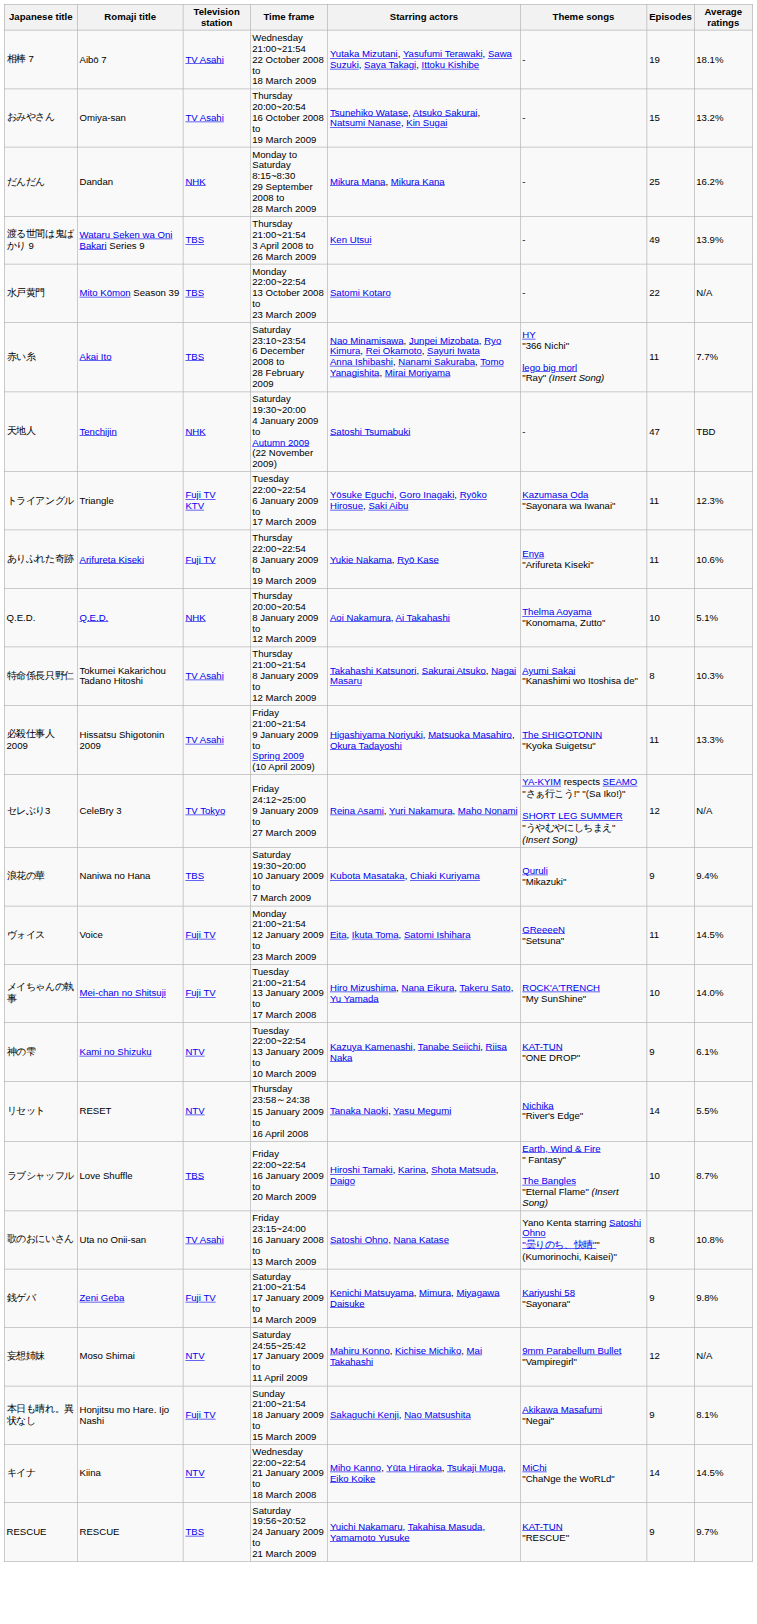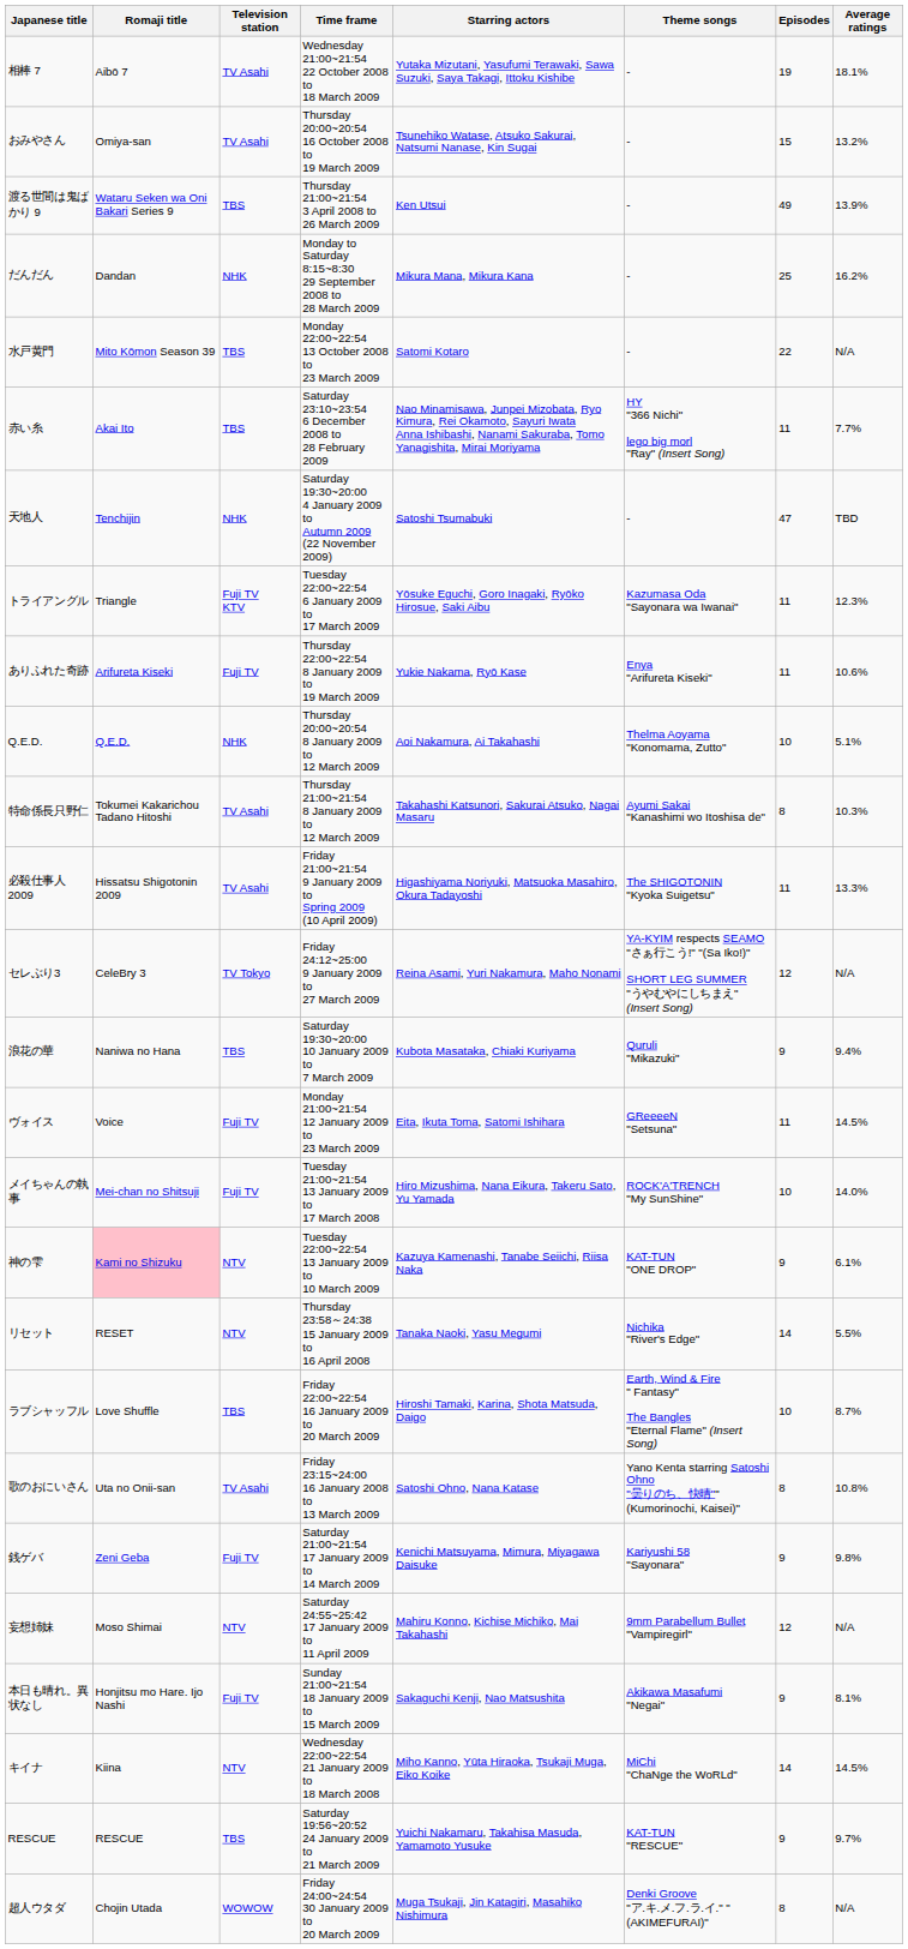 <table class="wikitable">
 <tr>
 <th align="left">Japanese title</th>
 <th align="left">Romaji title</th>
 <th align="left">Television station</th>
 <th align="left">Time frame</th>
 <th align="left">Starring actors</th>
 <th align="left">Theme songs</th>
 <th align="left">Episodes</th>
 <th align="left">Average ratings</th>
 </tr>
 <tr>
 <td align="left">相棒 7</td>
 <td align="left">Aibō 7</td>
 <td align="left"><a href='#'>TV Asahi</a></td>
 <td align="left">Wednesday <br>21:00~21:54<br>22 October 2008 to<br> 18 March 2009</td>
 <td align="left"><a href='#'>Yutaka Mizutani</a>, <a href='#'>Yasufumi Terawaki</a>, <a href='#'>Sawa Suzuki</a>, <a href='#'>Saya Takagi</a>, <a href='#'>Ittoku Kishibe</a></td>
 <td align="left">-</td>
 <td align="left">19</td>
 <td align="left">18.1%</td>
 </tr>
 <tr>
 <td align="left">おみやさん</td>
 <td align="left">Omiya-san</td>
 <td align="left"><a href='#'>TV Asahi</a></td>
 <td align="left">Thursday <br>20:00~20:54<br>16 October 2008 to<br> 19 March 2009</td>
 <td align="left"><a href='#'>Tsunehiko Watase</a>, <a href='#'>Atsuko Sakurai</a>, <a href='#'>Natsumi Nanase</a>, <a href='#'>Kin Sugai</a></td>
 <td align="left">-</td>
 <td align="left">15</td>
 <td align="left">13.2%</td>
 </tr>
 <tr>
+<td align="left">渡る世間は鬼ばかり 9</td>
+<td align="left"><a href='#'>Wataru Seken wa Oni Bakari</a> Series 9</td>
+<td align="left"><a href='#'>TBS</a></td>
+<td align="left">Thursday <br>21:00~21:54<br>3 April 2008 to<br> 26 March 2009</td>
+<td align="left"><a href='#'>Ken Utsui</a></td>
+<td align="left">-</td>
+<td align="left">49</td>
+<td align="left">13.9%</td>
+</tr>
+<tr>
 <td align="left">だんだん</td>
 <td align="left">Dandan</td>
 <td align="left"><a href='#'>NHK</a></td>
 <td align="left">Monday to<br> Saturday <br>8:15~8:30<br>29 September 2008 to<br> 28 March 2009</td>
 <td align="left"><a href='#'>Mikura Mana</a>, <a href='#'>Mikura Kana</a></td>
 <td align="left">-</td>
 <td align="left">25</td>
 <td align="left">16.2%</td>
-</tr>
-<tr>
-<td align="left">渡る世間は鬼ばかり 9</td>
-<td align="left"><a href='#'>Wataru Seken wa Oni Bakari</a> Series 9</td>
-<td align="left"><a href='#'>TBS</a></td>
-<td align="left">Thursday <br>21:00~21:54<br>3 April 2008 to<br> 26 March 2009</td>
-<td align="left"><a href='#'>Ken Utsui</a></td>
-<td align="left">-</td>
-<td align="left">49</td>
-<td align="left">13.9%</td>
 </tr>
 <tr>
 <td align="left">水戸黄門</td>
 <td align="left"><a href='#'>Mito Kōmon</a> Season 39</td>
 <td align="left"><a href='#'>TBS</a></td>
 <td align="left">Monday <br>22:00~22:54<br>13 October 2008 to<br> 23 March 2009</td>
 <td align="left"><a href='#'>Satomi Kotaro</a></td>
 <td align="left">-</td>
 <td align="left">22</td>
 <td align="left">N/A</td>
 </tr>
 <tr>
 <td align="left">赤い糸</td>
 <td align="left"><a href='#'>Akai Ito</a></td>
 <td align="left"><a href='#'>TBS</a></td>
 <td align="left">Saturday <br>23:10~23:54<br>6 December 2008 to<br> 28 February 2009</td>
 <td align="left"><a href='#'>Nao Minamisawa</a>, <a href='#'>Junpei Mizobata</a>, <a href='#'>Ryo Kimura</a>, <a href='#'>Rei Okamoto</a>, <a href='#'>Sayuri Iwata</a><br> <a href='#'>Anna Ishibashi</a>, <a href='#'>Nanami Sakuraba</a>, <a href='#'>Tomo Yanagishita</a>, <a href='#'>Mirai Moriyama</a></td>
 <td align="left"><a href='#'>HY</a><br>"366 Nichi"<br><br><a href='#'>lego big morl</a><br>"Ray" <em>(Insert Song)</em></td>
 <td align="left">11</td>
 <td align="left">7.7%</td>
 </tr>
 <tr>
 <td align="left">天地人</td>
 <td align="left"><a href='#'>Tenchijin</a></td>
 <td align="left"><a href='#'>NHK</a></td>
 <td align="left">Saturday <br>19:30~20:00<br>4 January 2009 to<br> <a href='#'>Autumn 2009</a><br>(22 November 2009)</td>
 <td align="left"><a href='#'>Satoshi Tsumabuki</a></td>
 <td align="left">-</td>
 <td align="left">47</td>
 <td align="left">TBD</td>
 </tr>
 <tr>
 <td align="left">トライアングル</td>
 <td align="left">Triangle</td>
 <td align="left"><a href='#'>Fuji TV</a><br><a href='#'>KTV</a></td>
 <td align="left">Tuesday <br>22:00~22:54<br>6 January 2009 to<br> 17 March 2009</td>
 <td align="left"><a href='#'>Yōsuke Eguchi</a>, <a href='#'>Goro Inagaki</a>, <a href='#'>Ryōko Hirosue</a>, <a href='#'>Saki Aibu</a></td>
 <td align="left"><a href='#'>Kazumasa Oda</a><br>"Sayonara wa Iwanai"</td>
 <td align="left">11</td>
 <td align="left">12.3%</td>
 </tr>
 <tr>
 <td align="left">ありふれた奇跡</td>
 <td align="left"><a href='#'>Arifureta Kiseki</a></td>
 <td align="left"><a href='#'>Fuji TV</a></td>
 <td align="left">Thursday <br>22:00~22:54<br>8 January 2009 to<br> 19 March 2009</td>
 <td align="left"><a href='#'>Yukie Nakama</a>, <a href='#'>Ryō Kase</a></td>
 <td align="left"><a href='#'>Enya</a><br>"Arifureta Kiseki"</td>
 <td align="left">11</td>
 <td align="left">10.6%</td>
 </tr>
 <tr>
 <td align="left">Q.E.D.</td>
 <td align="left"><a href='#'>Q.E.D.</a></td>
 <td align="left"><a href='#'>NHK</a></td>
 <td align="left">Thursday <br>20:00~20:54<br>8 January 2009 to<br> 12 March 2009</td>
 <td align="left"><a href='#'>Aoi Nakamura</a>, <a href='#'>Ai Takahashi</a></td>
 <td align="left"><a href='#'>Thelma Aoyama</a><br>"Konomama, Zutto"</td>
 <td align="left">10</td>
 <td align="left">5.1%</td>
 </tr>
 <tr>
 <td align="left">特命係長只野仁</td>
 <td align="left">Tokumei Kakarichou Tadano Hitoshi</td>
 <td align="left"><a href='#'>TV Asahi</a></td>
 <td align="left">Thursday <br>21:00~21:54<br>8 January 2009 to<br> 12 March 2009</td>
 <td align="left"><a href='#'>Takahashi Katsunori</a>, <a href='#'>Sakurai Atsuko</a>, <a href='#'>Nagai Masaru</a></td>
 <td align="left"><a href='#'>Ayumi Sakai</a><br>"Kanashimi wo Itoshisa de"</td>
 <td align="left">8</td>
 <td align="left">10.3%</td>
 </tr>
 <tr>
 <td align="left">必殺仕事人2009</td>
 <td align="left">Hissatsu Shigotonin 2009</td>
 <td align="left"><a href='#'>TV Asahi</a></td>
 <td align="left">Friday <br>21:00~21:54<br>9 January 2009 to<br> <a href='#'>Spring 2009</a><br>(10 April 2009)</td>
 <td align="left"><a href='#'>Higashiyama Noriyuki</a>, <a href='#'>Matsuoka Masahiro</a>, <a href='#'>Okura Tadayoshi</a></td>
 <td align="left"><a href='#'>The SHIGOTONIN</a><br>"Kyoka Suigetsu"</td>
 <td align="left">11</td>
 <td align="left">13.3%</td>
 </tr>
 <tr>
 <td align="left">セレぶり3</td>
 <td align="left">CeleBry 3</td>
 <td align="left"><a href='#'>TV Tokyo</a></td>
 <td align="left">Friday <br>24:12~25:00<br>9 January 2009 to<br> 27 March 2009</td>
 <td align="left"><a href='#'>Reina Asami</a>, <a href='#'>Yuri Nakamura</a>, <a href='#'>Maho Nonami</a></td>
 <td align="left"><a href='#'>YA-KYIM</a> respects <a href='#'>SEAMO</a><br>"さぁ行こう!" "(Sa Iko!)"<br><br><a href='#'>SHORT LEG SUMMER</a><br>"うやむやにしちまえ" <em>(Insert Song)</em></td>
 <td align="left">12</td>
 <td align="left">N/A</td>
 </tr>
 <tr>
 <td align="left">浪花の華</td>
 <td align="left">Naniwa no Hana</td>
 <td align="left"><a href='#'>TBS</a></td>
 <td align="left">Saturday <br>19:30~20:00<br>10 January 2009 to<br> 7 March 2009</td>
 <td align="left"><a href='#'>Kubota Masataka</a>, <a href='#'>Chiaki Kuriyama</a></td>
 <td align="left"><a href='#'>Quruli</a><br>"Mikazuki"</td>
 <td align="left">9</td>
 <td align="left">9.4%</td>
 </tr>
 <tr>
 <td align="left">ヴォイス</td>
 <td align="left">Voice</td>
 <td align="left"><a href='#'>Fuji TV</a></td>
 <td align="left">Monday <br>21:00~21:54<br>12 January 2009 to<br> 23 March 2009</td>
 <td align="left"><a href='#'>Eita</a>, <a href='#'>Ikuta Toma</a>, <a href='#'>Satomi Ishihara</a></td>
 <td align="left"><a href='#'>GReeeeN</a><br>"Setsuna"</td>
 <td align="left">11</td>
 <td align="left">14.5%</td>
 </tr>
 <tr>
 <td align="left">メイちゃんの執事</td>
 <td align="left"><a href='#'>Mei-chan no Shitsuji</a></td>
 <td align="left"><a href='#'>Fuji TV</a></td>
 <td align="left">Tuesday <br>21:00~21:54<br>13 January 2009 to<br> 17 March 2008</td>
 <td align="left"><a href='#'>Hiro Mizushima</a>, <a href='#'>Nana Eikura</a>, <a href='#'>Takeru Sato</a>, <a href='#'>Yu Yamada</a></td>
 <td align="left"><a href='#'>ROCK'A'TRENCH</a><br>"My SunShine"</td>
 <td align="left">10</td>
 <td align="left">14.0%</td>
 </tr>
 <tr>
 <td align="left">神の雫</td>
-<td align="left"><a href='#'>Kami no Shizuku</a></td>
+<td align="left" style="background: pink;"><a href='#'>Kami no Shizuku</a></td>
 <td align="left"><a href='#'>NTV</a></td>
 <td align="left">Tuesday <br>22:00~22:54<br>13 January 2009 to<br> 10 March 2009</td>
 <td align="left"><a href='#'>Kazuya Kamenashi</a>, <a href='#'>Tanabe Seiichi</a>, <a href='#'>Riisa Naka</a></td>
 <td align="left"><a href='#'>KAT-TUN</a><br>"ONE DROP"</td>
 <td align="left">9</td>
 <td align="left">6.1%</td>
 </tr>
 <tr>
 <td align="left">リセット</td>
 <td align="left">RESET</td>
 <td align="left"><a href='#'>NTV</a></td>
 <td align="left">Thursday <br>23:58～24:38<br>15 January 2009 to<br> 16 April 2008</td>
 <td align="left"><a href='#'>Tanaka Naoki</a>, <a href='#'>Yasu Megumi</a></td>
 <td align="left"><a href='#'>Nichika</a><br>"River's Edge"</td>
 <td align="left">14</td>
 <td align="left">5.5%</td>
 </tr>
 <tr>
 <td align="left">ラブシャッフル</td>
 <td align="left">Love Shuffle</td>
 <td align="left"><a href='#'>TBS</a></td>
 <td align="left">Friday <br>22:00~22:54<br>16 January 2009 to<br> 20 March 2009</td>
 <td align="left"><a href='#'>Hiroshi Tamaki</a>, <a href='#'>Karina</a>, <a href='#'>Shota Matsuda</a>, <a href='#'>Daigo</a></td>
 <td align="left"><a href='#'>Earth, Wind & Fire</a><br>" Fantasy"<br><br><a href='#'>The Bangles</a><br>"Eternal Flame" <em>(Insert Song)</em></td>
 <td align="left">10</td>
 <td align="left">8.7%</td>
 </tr>
 <tr>
 <td align="left">歌のおにいさん</td>
 <td align="left">Uta no Onii-san</td>
 <td align="left"><a href='#'>TV Asahi</a></td>
 <td align="left">Friday <br>23:15~24:00<br>16 January 2008 to<br> 13 March 2009</td>
 <td align="left"><a href='#'>Satoshi Ohno</a>, <a href='#'>Nana Katase</a></td>
 <td align="left">Yano Kenta starring <a href='#'>Satoshi Ohno</a><br><a href='#'>"曇りのち、快晴"</a>"(Kumorinochi, Kaisei)"</td>
 <td align="left">8</td>
 <td align="left">10.8%</td>
 </tr>
 <tr>
 <td align="left">銭ゲバ</td>
 <td align="left"><a href='#'>Zeni Geba</a></td>
 <td align="left"><a href='#'>Fuji TV</a></td>
 <td align="left">Saturday <br>21:00~21:54<br>17 January 2009 to<br> 14 March 2009</td>
 <td align="left"><a href='#'>Kenichi Matsuyama</a>, <a href='#'>Mimura</a>, <a href='#'>Miyagawa Daisuke</a></td>
 <td align="left"><a href='#'>Kariyushi 58</a><br>"Sayonara"</td>
 <td align="left">9</td>
 <td align="left">9.8%</td>
 </tr>
 <tr>
 <td align="left">妄想姉妹</td>
 <td align="left">Moso Shimai</td>
 <td align="left"><a href='#'>NTV</a></td>
 <td align="left">Saturday <br>24:55~25:42<br>17 January 2009 to<br> 11 April 2009</td>
 <td align="left"><a href='#'>Mahiru Konno</a>, <a href='#'>Kichise Michiko</a>, <a href='#'>Mai Takahashi</a></td>
 <td align="left"><a href='#'>9mm Parabellum Bullet</a><br>"Vampiregirl"</td>
 <td align="left">12</td>
 <td align="left">N/A</td>
 </tr>
 <tr>
 <td align="left">本日も晴れ。異状なし</td>
 <td align="left">Honjitsu mo Hare. Ijo Nashi</td>
 <td align="left"><a href='#'>Fuji TV</a></td>
 <td align="left">Sunday <br>21:00~21:54<br>18 January 2009 to<br> 15 March 2009</td>
 <td align="left"><a href='#'>Sakaguchi Kenji</a>, <a href='#'>Nao Matsushita</a></td>
 <td align="left"><a href='#'>Akikawa Masafumi</a><br>"Negai"</td>
 <td align="left">9</td>
 <td align="left">8.1%</td>
 </tr>
 <tr>
 <td align="left">キイナ</td>
 <td align="left">Kiina</td>
 <td align="left"><a href='#'>NTV</a></td>
 <td align="left">Wednesday <br>22:00~22:54<br>21 January 2009 to<br> 18 March 2008</td>
 <td align="left"><a href='#'>Miho Kanno</a>, <a href='#'>Yūta Hiraoka</a>, <a href='#'>Tsukaji Muga</a>, <a href='#'>Eiko Koike</a></td>
 <td align="left"><a href='#'>MiChi</a><br>"ChaNge the WoRLd"</td>
 <td align="left">14</td>
 <td align="left">14.5%</td>
 </tr>
 <tr>
 <td align="left">RESCUE</td>
 <td align="left">RESCUE</td>
 <td align="left"><a href='#'>TBS</a></td>
 <td align="left">Saturday <br>19:56~20:52<br>24 January 2009 to<br> 21 March 2009</td>
 <td align="left"><a href='#'>Yuichi Nakamaru</a>, <a href='#'>Takahisa Masuda</a>, <a href='#'>Yamamoto Yusuke</a></td>
 <td align="left"><a href='#'>KAT-TUN</a><br>"RESCUE"</td>
 <td align="left">9</td>
 <td align="left">9.7%</td>
 </tr>
+<tr>
+<td align="left">超人ウタダ</td>
+<td align="left">Chojin Utada</td>
+<td align="left"><a href='#'>WOWOW</a></td>
+<td align="left">Friday <br>24:00~24:54<br>30 January 2009 to<br> 20 March 2009</td>
+<td align="left"><a href='#'>Muga Tsukaji</a>, <a href='#'>Jin Katagiri</a>, <a href='#'>Masahiko Nishimura</a></td>
+<td align="left"><a href='#'>Denki Groove</a><br>"ア.キ.メ.フ.ラ.イ." "(AKIMEFURAI)"</td>
+<td align="left">8</td>
+<td align="left">N/A</td>
+</tr>
 </table>
